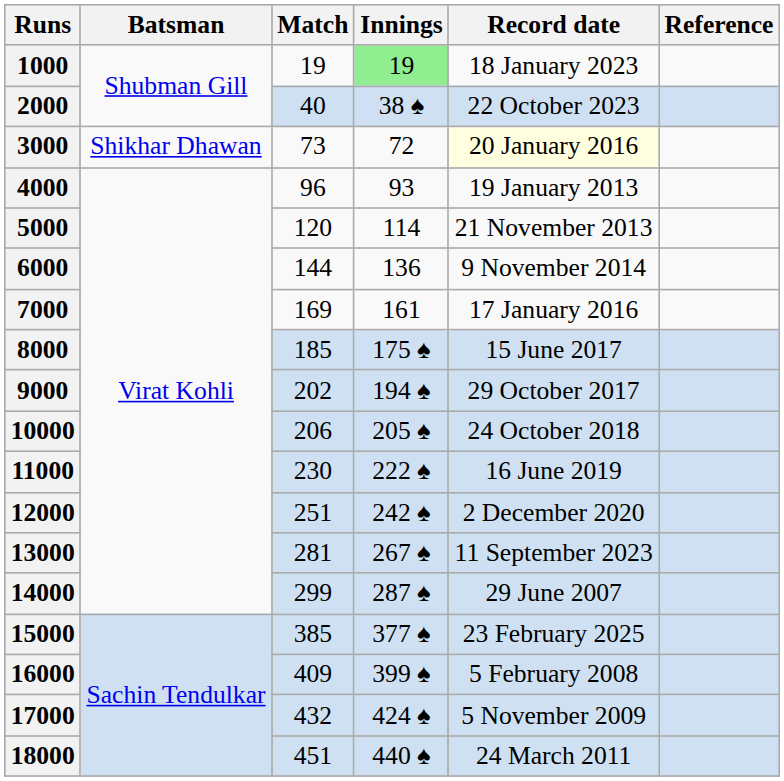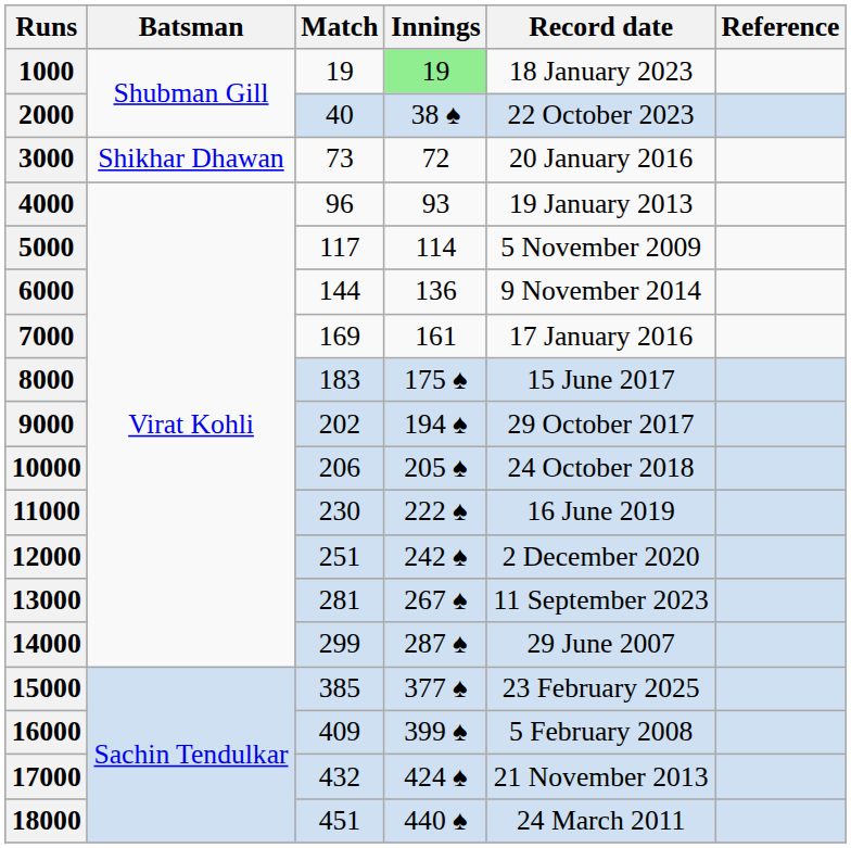 <table class="wikitable sortable" style="text-align:center;">
 <tr>
 <th scope="col" style="text-align:center;">Runs</th>
 <th scope="col" style="text-align:center;">Batsman</th>
 <th scope="col" style="text-align:center;">Match</th>
 <th scope="col" style="text-align:center;">Innings</th>
 <th scope="col" style="text-align:center;">Record date</th>
 <th scope="col">Reference</th>
 </tr>
 <tr>
 <th scope=row style=text-align:center;>1000</th>
 <td rowspan=2><a href='#'>Shubman Gill</a></td>
 <td>19</td>
 <td style="background: lightgreen;">19</td>
 <td>18 January 2023</td>
 <td></td>
 </tr>
 <tr bgcolor=#cee0f2>
 <th scope=row style=text-align:center;>2000</th>
 <td>40</td>
 <td>38 ♠</td>
 <td>22 October 2023</td>
 <td></td>
 </tr>
 <tr>
 <th scope=row style=text-align:center;>3000</th>
 <td><a href='#'>Shikhar Dhawan</a></td>
 <td>73</td>
 <td>72</td>
-<td style="background: lightyellow;">20 January 2016</td>
+<td>20 January 2016</td>
 <td></td>
 </tr>
 <tr>
 <th scope=row style=text-align:center;>4000</th>
 <td rowspan=11><a href='#'>Virat Kohli</a></td>
 <td>96</td>
 <td>93</td>
 <td>19 January 2013</td>
 <td></td>
 </tr>
 <tr>
 <th scope=row style=text-align:center;>5000</th>
-<td>120</td>
+<td>117</td>
 <td>114</td>
-<td>21 November 2013</td>
+<td>5 November 2009</td>
 <td></td>
 </tr>
 <tr>
 <th scope=row style=text-align:center;>6000</th>
 <td>144</td>
 <td>136</td>
 <td>9 November 2014</td>
 <td></td>
 </tr>
 <tr>
 <th scope=row style=text-align:center;>7000</th>
 <td>169</td>
 <td>161</td>
 <td>17 January 2016</td>
 <td></td>
 </tr>
 <tr bgcolor=#cee0f2>
 <th scope=row style=text-align:center;>8000</th>
-<td>185</td>
+<td>183</td>
 <td>175 ♠</td>
 <td>15 June 2017</td>
 <td></td>
 </tr>
 <tr bgcolor=#cee0f2>
 <th scope=row style=text-align:center;>9000</th>
 <td>202</td>
 <td>194 ♠</td>
 <td>29 October 2017</td>
 <td></td>
 </tr>
 <tr bgcolor=#cee0f2>
 <th scope=row style=text-align:center;>10000</th>
 <td>206</td>
 <td>205 ♠</td>
 <td>24 October 2018</td>
 <td></td>
 </tr>
 <tr bgcolor=#cee0f2>
 <th scope=row style=text-align:center;>11000</th>
 <td>230</td>
 <td>222 ♠</td>
 <td>16 June 2019</td>
 <td></td>
 </tr>
 <tr bgcolor=#cee0f2>
 <th scope=row style=text-align:center;>12000</th>
 <td>251</td>
 <td>242 ♠</td>
 <td>2 December 2020</td>
 <td></td>
 </tr>
 <tr bgcolor=#cee0f2>
 <th scope=row style=text-align:center;>13000</th>
 <td>281</td>
 <td>267 ♠</td>
 <td>11 September 2023</td>
 <td></td>
 </tr>
 <tr bgcolor=#cee0f2>
 <th scope=row style=text-align:center;>14000</th>
 <td>299</td>
 <td>287 ♠</td>
 <td>29 June 2007</td>
 <td></td>
 </tr>
 <tr bgcolor=#cee0f2>
 <th scope=row style=text-align:center;>15000</th>
 <td rowspan=4><a href='#'>Sachin Tendulkar</a></td>
 <td>385</td>
 <td>377 ♠</td>
 <td>23 February 2025</td>
 <td></td>
 </tr>
 <tr bgcolor=#cee0f2>
 <th scope=row style=text-align:center;>16000</th>
 <td>409</td>
 <td>399 ♠</td>
 <td>5 February 2008</td>
 <td></td>
 </tr>
 <tr bgcolor=#cee0f2>
 <th scope=row style=text-align:center;>17000</th>
 <td>432</td>
 <td>424 ♠</td>
-<td>5 November 2009</td>
+<td>21 November 2013</td>
 <td></td>
 </tr>
 <tr bgcolor=#cee0f2>
 <th scope=row style=text-align:center;>18000</th>
 <td>451</td>
 <td>440 ♠</td>
 <td>24 March 2011</td>
 <td></td>
 </tr>
 </table>
